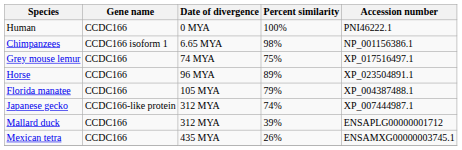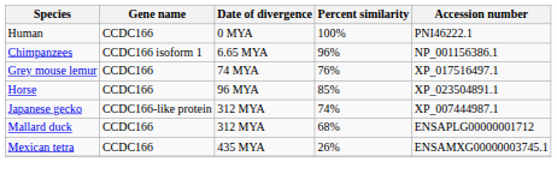 <table class = "wikitable">
 <tr>
 <th>Species</th>
 <th>Gene name</th>
 <th>Date of divergence</th>
 <th>Percent similarity </th>
 <th>Accession number</th>
 </tr>
 <tr>
 <td>Human</td>
 <td>CCDC166</td>
 <td>0 MYA</td>
 <td>100%</td>
 <td>PNI46222.1</td>
 </tr>
 <tr>
 <td><a href='#'>Chimpanzees</a></td>
 <td>CCDC166 isoform 1</td>
 <td>6.65 MYA</td>
-<td>98%</td>
+<td>96%</td>
 <td>NP_001156386.1</td>
 </tr>
 <tr>
 <td><a href='#'>Grey mouse lemur</a></td>
 <td>CCDC166</td>
 <td>74 MYA</td>
-<td>75%</td>
+<td>76%</td>
 <td>XP_017516497.1</td>
 </tr>
 <tr>
 <td><a href='#'>Horse</a></td>
 <td>CCDC166</td>
 <td>96 MYA</td>
-<td>89%</td>
+<td>85%</td>
 <td>XP_023504891.1</td>
-</tr>
-<tr>
-<td><a href='#'>Florida manatee</a></td>
-<td>CCDC166</td>
-<td>105 MYA</td>
-<td>79%</td>
-<td>XP_004387488.1</td>
 </tr>
 <tr>
 <td><a href='#'>Japanese gecko</a></td>
 <td>CCDC166-like protein</td>
 <td>312 MYA</td>
 <td>74%</td>
 <td>XP_007444987.1</td>
 </tr>
 <tr>
 <td><a href='#'>Mallard duck</a></td>
 <td>CCDC166</td>
 <td>312 MYA</td>
-<td>39%</td>
+<td>68%</td>
 <td>ENSAPLG00000001712</td>
 </tr>
 <tr>
 <td><a href='#'>Mexican tetra</a></td>
 <td>CCDC166</td>
 <td>435 MYA</td>
 <td>26%</td>
 <td>ENSAMXG00000003745.1</td>
 </tr>
 <tr>
 </tr>
 </table>
